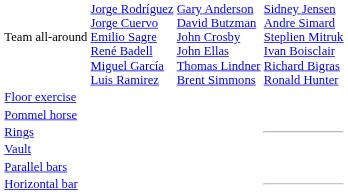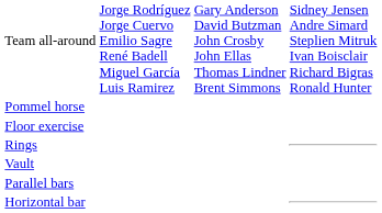 <table>
 <tr>
 <td></td>
 <td></td>
 <td></td>
 <td></td>
 </tr>
 <tr>
 <td>Team all-around</td>
 <td><br><a href='#'>Jorge Rodríguez</a><br><a href='#'>Jorge Cuervo</a><br><a href='#'>Emilio Sagre</a><br><a href='#'>René Badell</a><br><a href='#'>Miguel García</a><br><a href='#'>Luis Ramirez</a></td>
 <td><br><a href='#'>Gary Anderson</a><br><a href='#'>David Butzman</a><br><a href='#'>John Crosby</a><br><a href='#'>John Ellas</a><br><a href='#'>Thomas Lindner</a><br><a href='#'>Brent Simmons</a></td>
 <td><br><a href='#'>Sidney Jensen</a><br><a href='#'>Andre Simard</a><br><a href='#'>Steplien Mitruk</a><br><a href='#'>Ivan Boisclair</a><br><a href='#'>Richard Bigras</a><br><a href='#'>Ronald Hunter</a></td>
 </tr>
 <tr>
-<td><a href='#'>Floor exercise</a></td>
+<td><a href='#'>Pommel horse</a></td>
 <td></td>
 <td></td>
 <td></td>
 </tr>
 <tr>
-<td><a href='#'>Pommel horse</a></td>
+<td><a href='#'>Floor exercise</a></td>
 <td></td>
 <td></td>
 <td></td>
 </tr>
 <tr>
 <td><a href='#'>Rings</a></td>
 <td></td>
 <td></td>
 <td><hr></td>
 </tr>
 <tr>
 <td><a href='#'>Vault</a></td>
 <td></td>
 <td></td>
 <td></td>
 </tr>
 <tr>
 <td><a href='#'>Parallel bars</a></td>
 <td></td>
 <td></td>
 <td></td>
 </tr>
 <tr>
 <td><a href='#'>Horizontal bar</a></td>
 <td></td>
 <td></td>
 <td><hr></td>
 </tr>
 </table>
